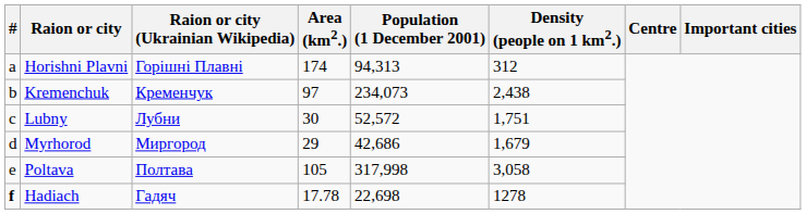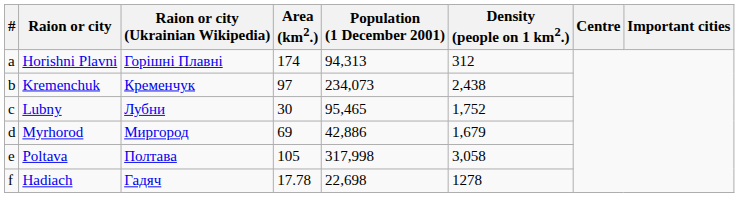 <table class="wikitable">
 <tr>
 <th>#</th>
 <th>Raion or city</th>
 <th>Raion or city<br>(Ukrainian Wikipedia)</th>
 <th>Area<br>(km<sup>2</sup>.)</th>
 <th>Population<br>(1 December 2001)</th>
 <th>Density<br>(people on 1 km<sup>2</sup>.)</th>
 <th>Centre</th>
 <th>Important cities</th>
 </tr>
 <tr>
 <td>a</td>
 <td><a href='#'>Horishni Plavni</a></td>
 <td><a href='#'>Горішні Плавні</a></td>
 <td>174</td>
 <td>94,313</td>
 <td>312</td>
 </tr>
 <tr>
 <td>b</td>
 <td><a href='#'>Kremenchuk</a></td>
 <td><a href='#'>Кременчук</a></td>
 <td>97</td>
 <td>234,073</td>
 <td>2,438</td>
 </tr>
 <tr>
 <td>c</td>
 <td><a href='#'>Lubny</a></td>
 <td><a href='#'>Лубни</a></td>
 <td>30</td>
-<td>52,572</td>
-<td>1,751</td>
+<td>95,465</td>
+<td>1,752</td>
 </tr>
 <tr>
 <td>d</td>
 <td><a href='#'>Myrhorod</a></td>
 <td><a href='#'>Миргород</a></td>
-<td>29</td>
-<td>42,686</td>
+<td>69</td>
+<td>42,886</td>
 <td>1,679</td>
 </tr>
 <tr>
 <td>e</td>
 <td><a href='#'>Poltava</a></td>
 <td><a href='#'>Полтава</a></td>
 <td>105</td>
 <td>317,998</td>
 <td>3,058</td>
 </tr>
 <tr>
-<td><strong>f</strong></td>
+<td>f</td>
 <td><a href='#'>Hadiach</a></td>
 <td><a href='#'>Гадяч</a></td>
 <td>17.78</td>
 <td>22,698</td>
 <td>1278</td>
 </tr>
 </table>
